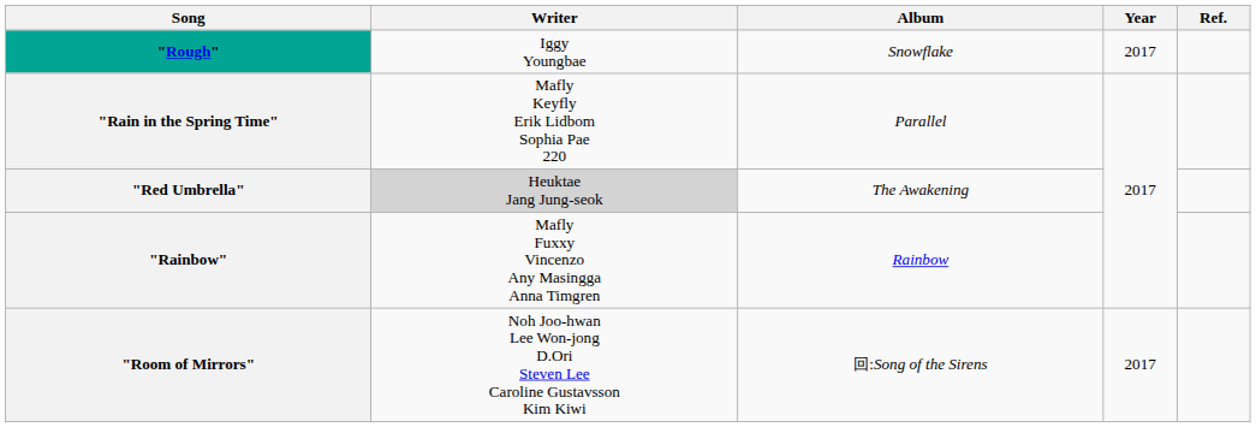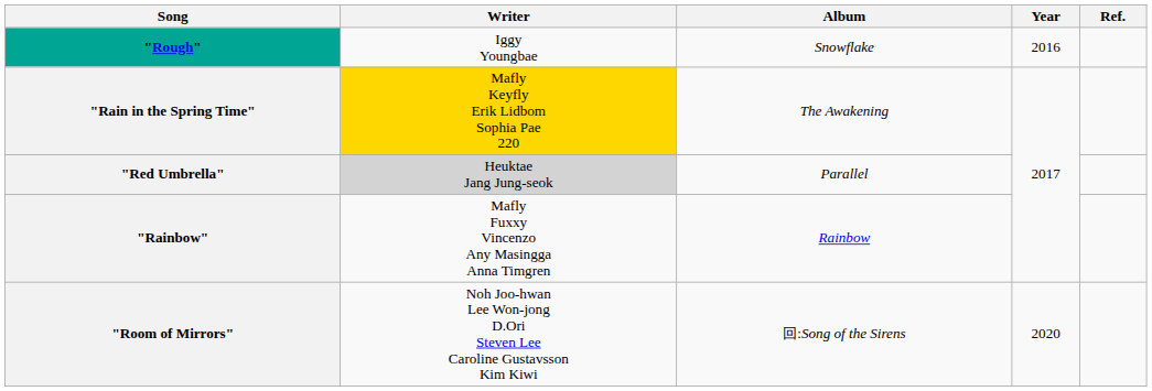 <table class="wikitable plainrowheaders" style="text-align:center; width:100%">
 <tr>
 <th style="width:25%">Song</th>
 <th style="width:25%">Writer</th>
 <th style="width:25%">Album</th>
 <th style="width:5%">Year</th>
 <th style="width:5%">Ref.</th>
 </tr>
 <tr>
 <th scope="row" style="background-color:#00A693 ">"<a href='#'>Rough</a>"   </th>
 <td>Iggy<br>Youngbae</td>
 <td><em>Snowflake</em></td>
-<td>2017</td>
+<td>2016</td>
 <td></td>
 </tr>
 <tr>
 <th scope="row">"Rain in the Spring Time" </th>
-<td>Mafly<br>Keyfly<br>Erik Lidbom<br>Sophia Pae<br>220</td>
-<td><em>Parallel</em></td>
+<td style="background: gold;">Mafly<br>Keyfly<br>Erik Lidbom<br>Sophia Pae<br>220</td>
+<td><em>The Awakening</em></td>
 <td rowspan="3">2017</td>
 <td></td>
 </tr>
 <tr>
 <th scope="row">"Red Umbrella" </th>
 <td style="background: lightgrey;">Heuktae<br>Jang Jung-seok</td>
-<td><em>The Awakening</em></td>
+<td><em>Parallel</em></td>
 <td></td>
 </tr>
 <tr>
 <th scope="row">"Rainbow"</th>
 <td>Mafly<br>Fuxxy<br>Vincenzo<br>Any Masingga<br>Anna Timgren</td>
 <td><em><a href='#'>Rainbow</a></em></td>
 <td></td>
 </tr>
 <tr>
 <th scope="row">"Room of Mirrors" </th>
 <td>Noh Joo-hwan<br>Lee Won-jong<br>D.Ori<br><a href='#'>Steven Lee</a><br>Caroline Gustavsson<br>Kim Kiwi</td>
 <td>回:<em>Song of the Sirens</em></td>
-<td>2017</td>
+<td>2020</td>
 <td></td>
 </tr>
 </table>
